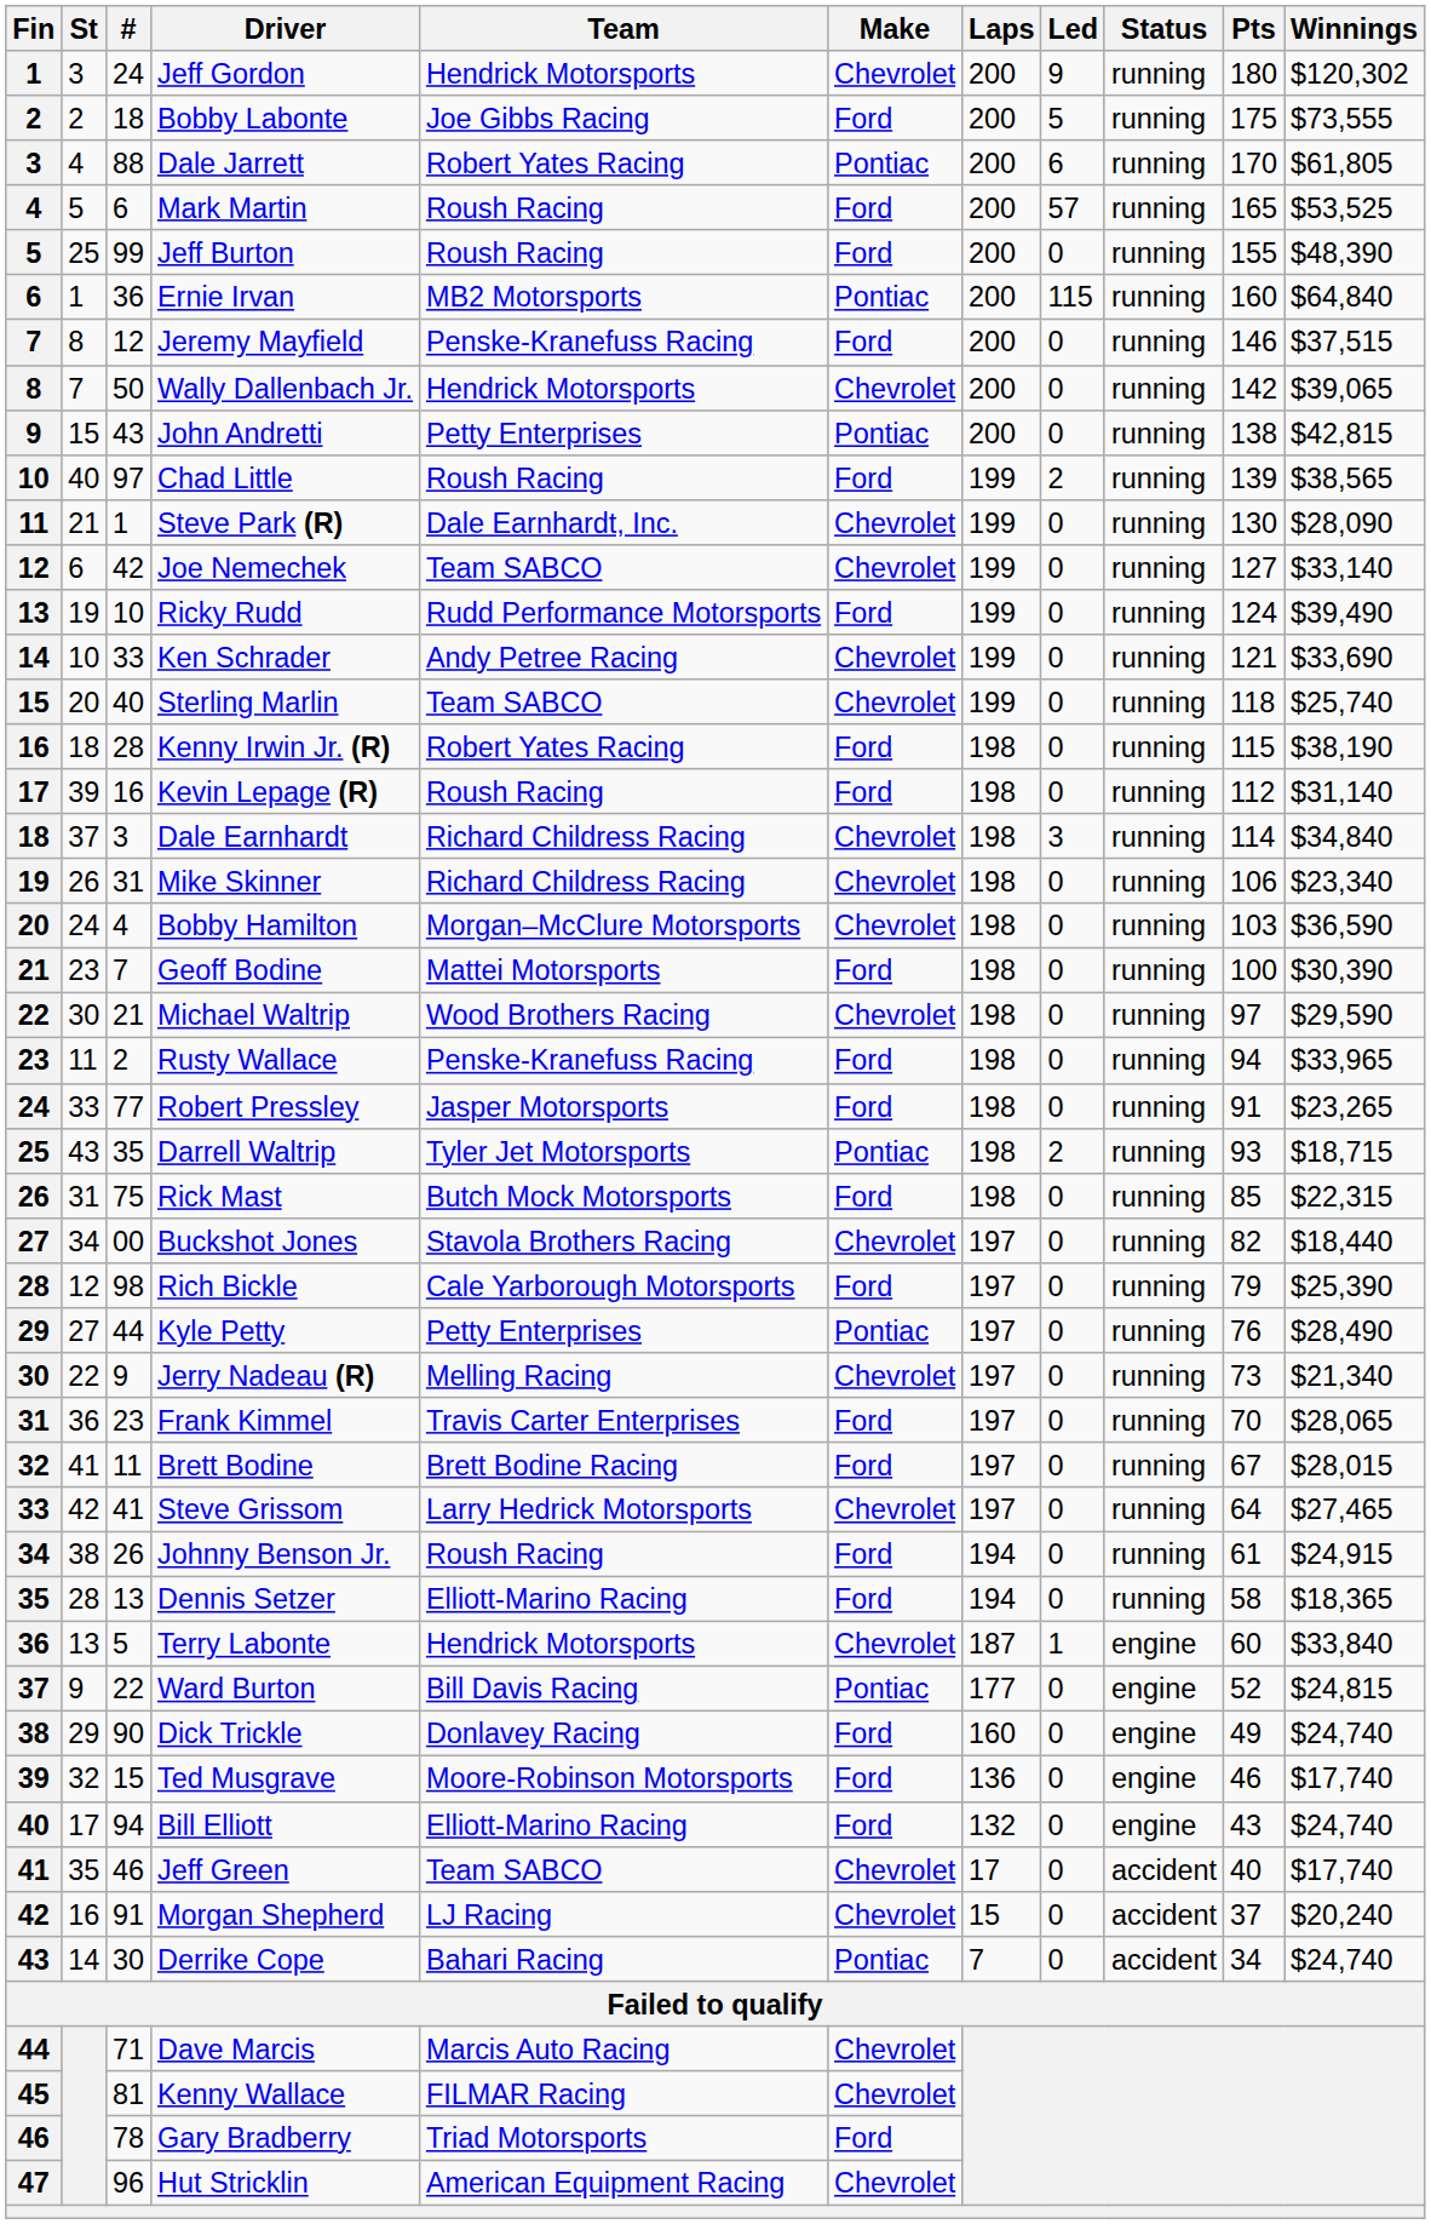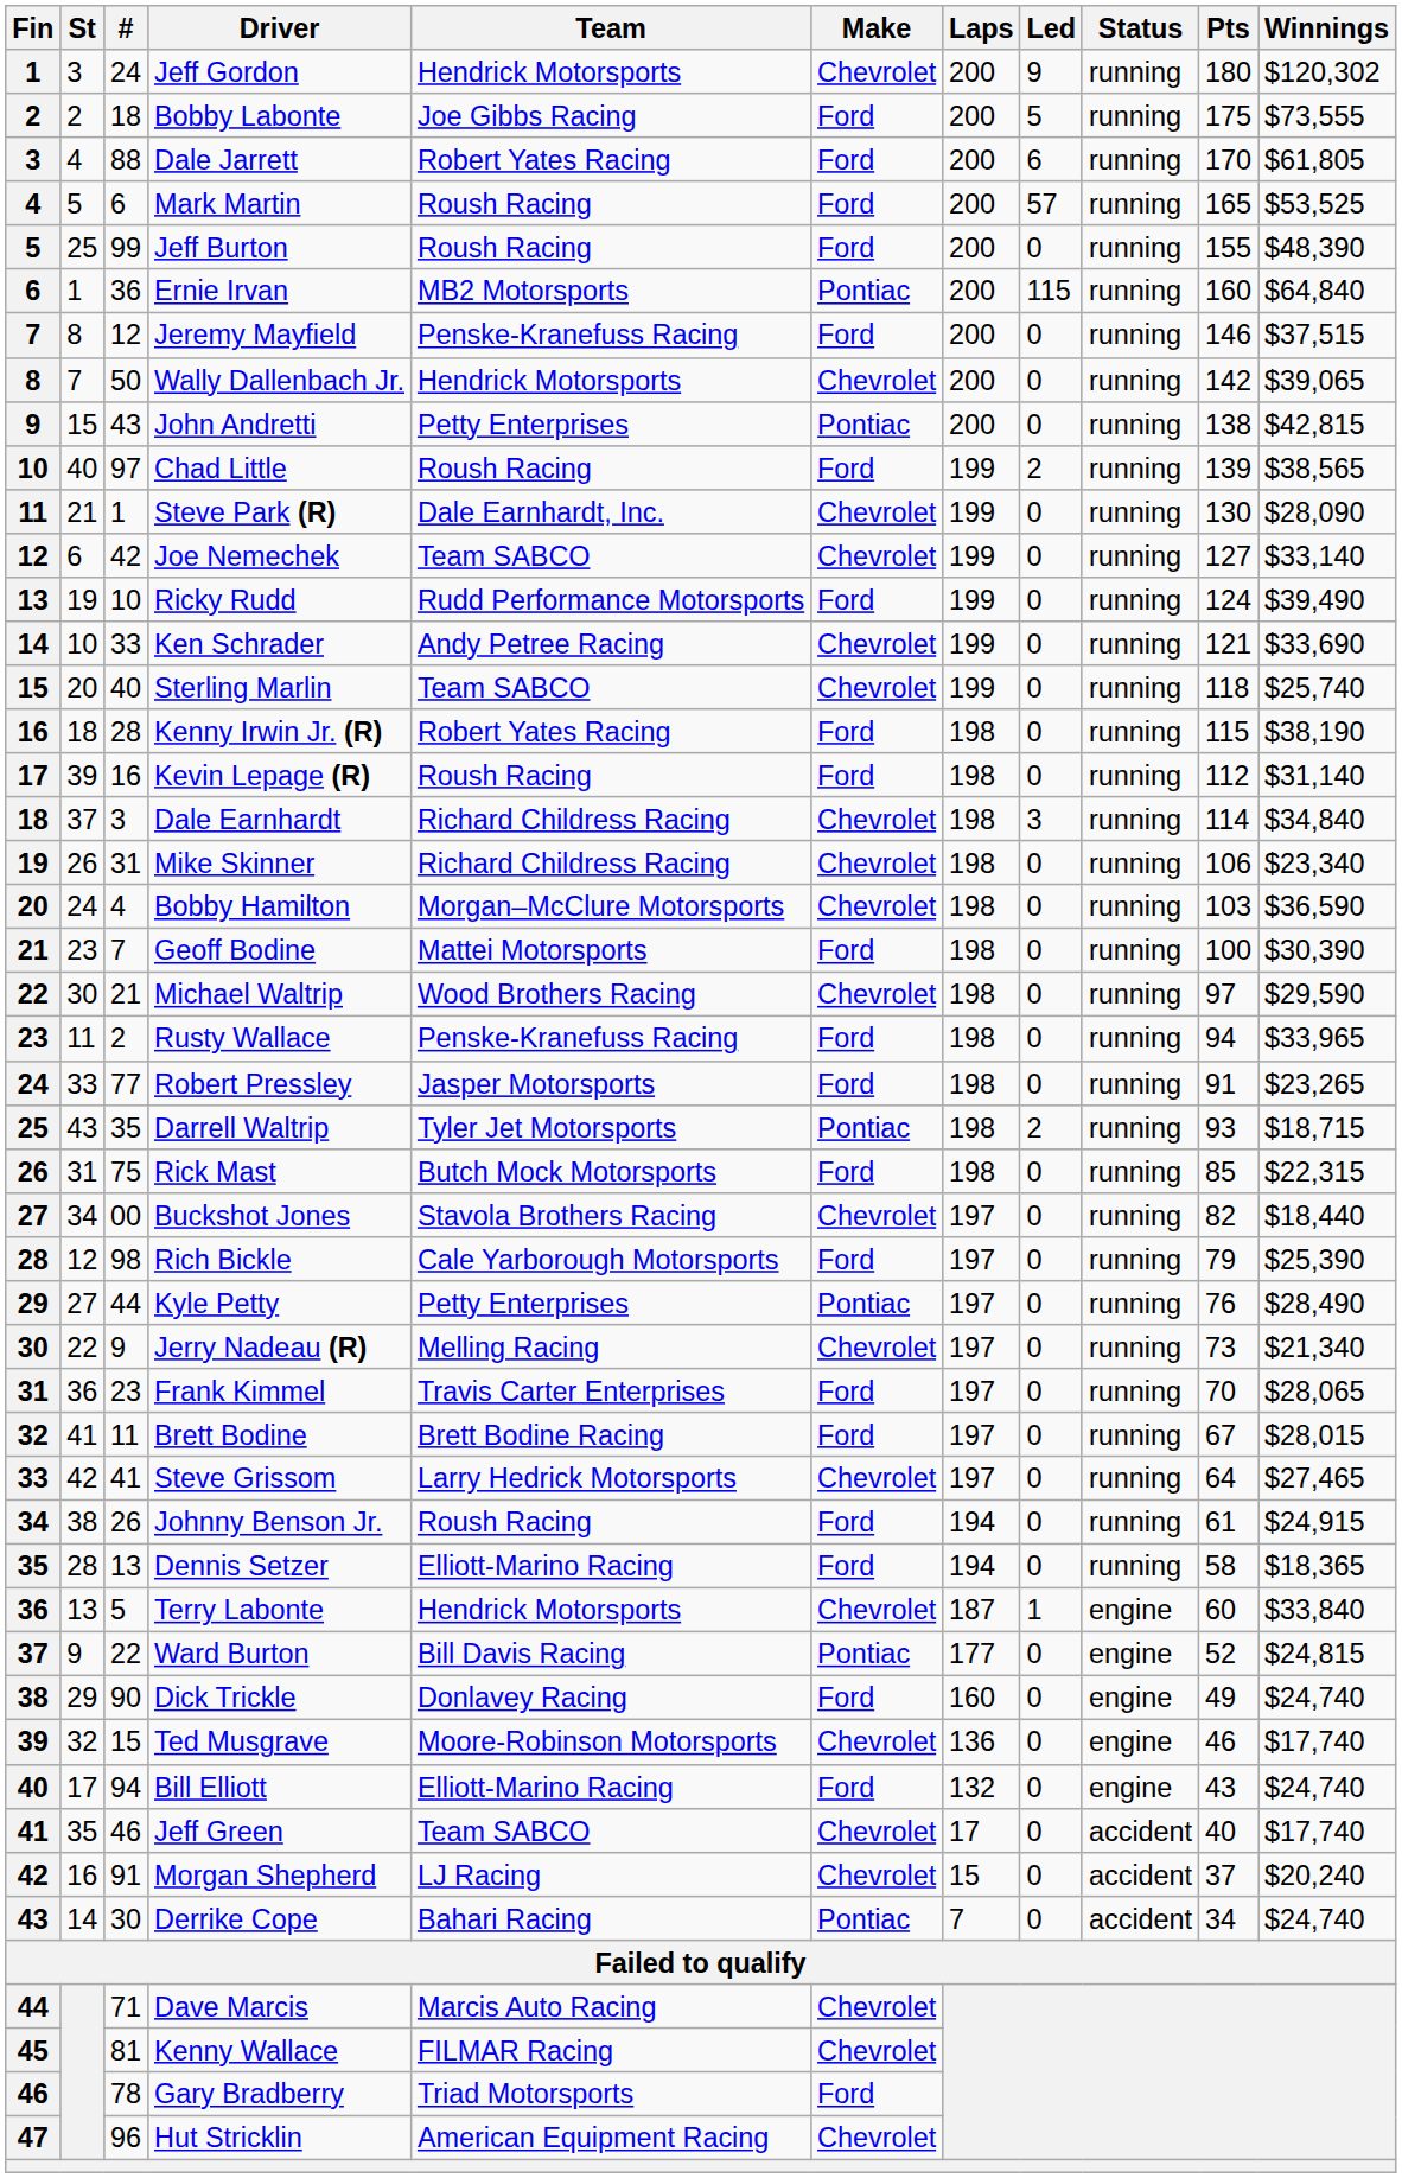 <table class="wikitable" style="font-size:95%">
 <tr>
 <th>Fin</th>
 <th>St</th>
 <th>#</th>
 <th>Driver</th>
 <th>Team</th>
 <th>Make</th>
 <th>Laps</th>
 <th>Led</th>
 <th>Status</th>
 <th>Pts</th>
 <th>Winnings</th>
 </tr>
 <tr>
 <th>1</th>
 <td>3</td>
 <td>24</td>
 <td><a href='#'>Jeff Gordon</a></td>
 <td><a href='#'>Hendrick Motorsports</a></td>
 <td><a href='#'>Chevrolet</a></td>
 <td>200</td>
 <td>9</td>
 <td>running</td>
 <td>180</td>
 <td>$120,302</td>
 </tr>
 <tr>
 <th>2</th>
 <td>2</td>
 <td>18</td>
 <td><a href='#'>Bobby Labonte</a></td>
 <td><a href='#'>Joe Gibbs Racing</a></td>
 <td><a href='#'>Ford</a></td>
 <td>200</td>
 <td>5</td>
 <td>running</td>
 <td>175</td>
 <td>$73,555</td>
 </tr>
 <tr>
 <th>3</th>
 <td>4</td>
 <td>88</td>
 <td><a href='#'>Dale Jarrett</a></td>
 <td><a href='#'>Robert Yates Racing</a></td>
-<td><a href='#'>Pontiac</a></td>
+<td><a href='#'>Ford</a></td>
 <td>200</td>
 <td>6</td>
 <td>running</td>
 <td>170</td>
 <td>$61,805</td>
 </tr>
 <tr>
 <th>4</th>
 <td>5</td>
 <td>6</td>
 <td><a href='#'>Mark Martin</a></td>
 <td><a href='#'>Roush Racing</a></td>
 <td><a href='#'>Ford</a></td>
 <td>200</td>
 <td>57</td>
 <td>running</td>
 <td>165</td>
 <td>$53,525</td>
 </tr>
 <tr>
 <th>5</th>
 <td>25</td>
 <td>99</td>
 <td><a href='#'>Jeff Burton</a></td>
 <td><a href='#'>Roush Racing</a></td>
 <td><a href='#'>Ford</a></td>
 <td>200</td>
 <td>0</td>
 <td>running</td>
 <td>155</td>
 <td>$48,390</td>
 </tr>
 <tr>
 <th>6</th>
 <td>1</td>
 <td>36</td>
 <td><a href='#'>Ernie Irvan</a></td>
 <td><a href='#'>MB2 Motorsports</a></td>
 <td><a href='#'>Pontiac</a></td>
 <td>200</td>
 <td>115</td>
 <td>running</td>
 <td>160</td>
 <td>$64,840</td>
 </tr>
 <tr>
 <th>7</th>
 <td>8</td>
 <td>12</td>
 <td><a href='#'>Jeremy Mayfield</a></td>
 <td><a href='#'>Penske-Kranefuss Racing</a></td>
 <td><a href='#'>Ford</a></td>
 <td>200</td>
 <td>0</td>
 <td>running</td>
 <td>146</td>
 <td>$37,515</td>
 </tr>
 <tr>
 <th>8</th>
 <td>7</td>
 <td>50</td>
 <td><a href='#'>Wally Dallenbach Jr.</a></td>
 <td><a href='#'>Hendrick Motorsports</a></td>
 <td><a href='#'>Chevrolet</a></td>
 <td>200</td>
 <td>0</td>
 <td>running</td>
 <td>142</td>
 <td>$39,065</td>
 </tr>
 <tr>
 <th>9</th>
 <td>15</td>
 <td>43</td>
 <td><a href='#'>John Andretti</a></td>
 <td><a href='#'>Petty Enterprises</a></td>
 <td><a href='#'>Pontiac</a></td>
 <td>200</td>
 <td>0</td>
 <td>running</td>
 <td>138</td>
 <td>$42,815</td>
 </tr>
 <tr>
 <th>10</th>
 <td>40</td>
 <td>97</td>
 <td><a href='#'>Chad Little</a></td>
 <td><a href='#'>Roush Racing</a></td>
 <td><a href='#'>Ford</a></td>
 <td>199</td>
 <td>2</td>
 <td>running</td>
 <td>139</td>
 <td>$38,565</td>
 </tr>
 <tr>
 <th>11</th>
 <td>21</td>
 <td>1</td>
 <td><a href='#'>Steve Park</a> <strong>(R)</strong></td>
 <td><a href='#'>Dale Earnhardt, Inc.</a></td>
 <td><a href='#'>Chevrolet</a></td>
 <td>199</td>
 <td>0</td>
 <td>running</td>
 <td>130</td>
 <td>$28,090</td>
 </tr>
 <tr>
 <th>12</th>
 <td>6</td>
 <td>42</td>
 <td><a href='#'>Joe Nemechek</a></td>
 <td><a href='#'>Team SABCO</a></td>
 <td><a href='#'>Chevrolet</a></td>
 <td>199</td>
 <td>0</td>
 <td>running</td>
 <td>127</td>
 <td>$33,140</td>
 </tr>
 <tr>
 <th>13</th>
 <td>19</td>
 <td>10</td>
 <td><a href='#'>Ricky Rudd</a></td>
 <td><a href='#'>Rudd Performance Motorsports</a></td>
 <td><a href='#'>Ford</a></td>
 <td>199</td>
 <td>0</td>
 <td>running</td>
 <td>124</td>
 <td>$39,490</td>
 </tr>
 <tr>
 <th>14</th>
 <td>10</td>
 <td>33</td>
 <td><a href='#'>Ken Schrader</a></td>
 <td><a href='#'>Andy Petree Racing</a></td>
 <td><a href='#'>Chevrolet</a></td>
 <td>199</td>
 <td>0</td>
 <td>running</td>
 <td>121</td>
 <td>$33,690</td>
 </tr>
 <tr>
 <th>15</th>
 <td>20</td>
 <td>40</td>
 <td><a href='#'>Sterling Marlin</a></td>
 <td><a href='#'>Team SABCO</a></td>
 <td><a href='#'>Chevrolet</a></td>
 <td>199</td>
 <td>0</td>
 <td>running</td>
 <td>118</td>
 <td>$25,740</td>
 </tr>
 <tr>
 <th>16</th>
 <td>18</td>
 <td>28</td>
 <td><a href='#'>Kenny Irwin Jr.</a> <strong>(R)</strong></td>
 <td><a href='#'>Robert Yates Racing</a></td>
 <td><a href='#'>Ford</a></td>
 <td>198</td>
 <td>0</td>
 <td>running</td>
 <td>115</td>
 <td>$38,190</td>
 </tr>
 <tr>
 <th>17</th>
 <td>39</td>
 <td>16</td>
 <td><a href='#'>Kevin Lepage</a> <strong>(R)</strong></td>
 <td><a href='#'>Roush Racing</a></td>
 <td><a href='#'>Ford</a></td>
 <td>198</td>
 <td>0</td>
 <td>running</td>
 <td>112</td>
 <td>$31,140</td>
 </tr>
 <tr>
 <th>18</th>
 <td>37</td>
 <td>3</td>
 <td><a href='#'>Dale Earnhardt</a></td>
 <td><a href='#'>Richard Childress Racing</a></td>
 <td><a href='#'>Chevrolet</a></td>
 <td>198</td>
 <td>3</td>
 <td>running</td>
 <td>114</td>
 <td>$34,840</td>
 </tr>
 <tr>
 <th>19</th>
 <td>26</td>
 <td>31</td>
 <td><a href='#'>Mike Skinner</a></td>
 <td><a href='#'>Richard Childress Racing</a></td>
 <td><a href='#'>Chevrolet</a></td>
 <td>198</td>
 <td>0</td>
 <td>running</td>
 <td>106</td>
 <td>$23,340</td>
 </tr>
 <tr>
 <th>20</th>
 <td>24</td>
 <td>4</td>
 <td><a href='#'>Bobby Hamilton</a></td>
 <td><a href='#'>Morgan–McClure Motorsports</a></td>
 <td><a href='#'>Chevrolet</a></td>
 <td>198</td>
 <td>0</td>
 <td>running</td>
 <td>103</td>
 <td>$36,590</td>
 </tr>
 <tr>
 <th>21</th>
 <td>23</td>
 <td>7</td>
 <td><a href='#'>Geoff Bodine</a></td>
 <td><a href='#'>Mattei Motorsports</a></td>
 <td><a href='#'>Ford</a></td>
 <td>198</td>
 <td>0</td>
 <td>running</td>
 <td>100</td>
 <td>$30,390</td>
 </tr>
 <tr>
 <th>22</th>
 <td>30</td>
 <td>21</td>
 <td><a href='#'>Michael Waltrip</a></td>
 <td><a href='#'>Wood Brothers Racing</a></td>
 <td><a href='#'>Chevrolet</a></td>
 <td>198</td>
 <td>0</td>
 <td>running</td>
 <td>97</td>
 <td>$29,590</td>
 </tr>
 <tr>
 <th>23</th>
 <td>11</td>
 <td>2</td>
 <td><a href='#'>Rusty Wallace</a></td>
 <td><a href='#'>Penske-Kranefuss Racing</a></td>
 <td><a href='#'>Ford</a></td>
 <td>198</td>
 <td>0</td>
 <td>running</td>
 <td>94</td>
 <td>$33,965</td>
 </tr>
 <tr>
 <th>24</th>
 <td>33</td>
 <td>77</td>
 <td><a href='#'>Robert Pressley</a></td>
 <td><a href='#'>Jasper Motorsports</a></td>
 <td><a href='#'>Ford</a></td>
 <td>198</td>
 <td>0</td>
 <td>running</td>
 <td>91</td>
 <td>$23,265</td>
 </tr>
 <tr>
 <th>25</th>
 <td>43</td>
 <td>35</td>
 <td><a href='#'>Darrell Waltrip</a></td>
 <td><a href='#'>Tyler Jet Motorsports</a></td>
 <td><a href='#'>Pontiac</a></td>
 <td>198</td>
 <td>2</td>
 <td>running</td>
 <td>93</td>
 <td>$18,715</td>
 </tr>
 <tr>
 <th>26</th>
 <td>31</td>
 <td>75</td>
 <td><a href='#'>Rick Mast</a></td>
 <td><a href='#'>Butch Mock Motorsports</a></td>
 <td><a href='#'>Ford</a></td>
 <td>198</td>
 <td>0</td>
 <td>running</td>
 <td>85</td>
 <td>$22,315</td>
 </tr>
 <tr>
 <th>27</th>
 <td>34</td>
 <td>00</td>
 <td><a href='#'>Buckshot Jones</a></td>
 <td><a href='#'>Stavola Brothers Racing</a></td>
 <td><a href='#'>Chevrolet</a></td>
 <td>197</td>
 <td>0</td>
 <td>running</td>
 <td>82</td>
 <td>$18,440</td>
 </tr>
 <tr>
 <th>28</th>
 <td>12</td>
 <td>98</td>
 <td><a href='#'>Rich Bickle</a></td>
 <td><a href='#'>Cale Yarborough Motorsports</a></td>
 <td><a href='#'>Ford</a></td>
 <td>197</td>
 <td>0</td>
 <td>running</td>
 <td>79</td>
 <td>$25,390</td>
 </tr>
 <tr>
 <th>29</th>
 <td>27</td>
 <td>44</td>
 <td><a href='#'>Kyle Petty</a></td>
 <td><a href='#'>Petty Enterprises</a></td>
 <td><a href='#'>Pontiac</a></td>
 <td>197</td>
 <td>0</td>
 <td>running</td>
 <td>76</td>
 <td>$28,490</td>
 </tr>
 <tr>
 <th>30</th>
 <td>22</td>
 <td>9</td>
 <td><a href='#'>Jerry Nadeau</a> <strong>(R)</strong></td>
 <td><a href='#'>Melling Racing</a></td>
 <td><a href='#'>Chevrolet</a></td>
 <td>197</td>
 <td>0</td>
 <td>running</td>
 <td>73</td>
 <td>$21,340</td>
 </tr>
 <tr>
 <th>31</th>
 <td>36</td>
 <td>23</td>
 <td><a href='#'>Frank Kimmel</a></td>
 <td><a href='#'>Travis Carter Enterprises</a></td>
 <td><a href='#'>Ford</a></td>
 <td>197</td>
 <td>0</td>
 <td>running</td>
 <td>70</td>
 <td>$28,065</td>
 </tr>
 <tr>
 <th>32</th>
 <td>41</td>
 <td>11</td>
 <td><a href='#'>Brett Bodine</a></td>
 <td><a href='#'>Brett Bodine Racing</a></td>
 <td><a href='#'>Ford</a></td>
 <td>197</td>
 <td>0</td>
 <td>running</td>
 <td>67</td>
 <td>$28,015</td>
 </tr>
 <tr>
 <th>33</th>
 <td>42</td>
 <td>41</td>
 <td><a href='#'>Steve Grissom</a></td>
 <td><a href='#'>Larry Hedrick Motorsports</a></td>
 <td><a href='#'>Chevrolet</a></td>
 <td>197</td>
 <td>0</td>
 <td>running</td>
 <td>64</td>
 <td>$27,465</td>
 </tr>
 <tr>
 <th>34</th>
 <td>38</td>
 <td>26</td>
 <td><a href='#'>Johnny Benson Jr.</a></td>
 <td><a href='#'>Roush Racing</a></td>
 <td><a href='#'>Ford</a></td>
 <td>194</td>
 <td>0</td>
 <td>running</td>
 <td>61</td>
 <td>$24,915</td>
 </tr>
 <tr>
 <th>35</th>
 <td>28</td>
 <td>13</td>
 <td><a href='#'>Dennis Setzer</a></td>
 <td><a href='#'>Elliott-Marino Racing</a></td>
 <td><a href='#'>Ford</a></td>
 <td>194</td>
 <td>0</td>
 <td>running</td>
 <td>58</td>
 <td>$18,365</td>
 </tr>
 <tr>
 <th>36</th>
 <td>13</td>
 <td>5</td>
 <td><a href='#'>Terry Labonte</a></td>
 <td><a href='#'>Hendrick Motorsports</a></td>
 <td><a href='#'>Chevrolet</a></td>
 <td>187</td>
 <td>1</td>
 <td>engine</td>
 <td>60</td>
 <td>$33,840</td>
 </tr>
 <tr>
 <th>37</th>
 <td>9</td>
 <td>22</td>
 <td><a href='#'>Ward Burton</a></td>
 <td><a href='#'>Bill Davis Racing</a></td>
 <td><a href='#'>Pontiac</a></td>
 <td>177</td>
 <td>0</td>
 <td>engine</td>
 <td>52</td>
 <td>$24,815</td>
 </tr>
 <tr>
 <th>38</th>
 <td>29</td>
 <td>90</td>
 <td><a href='#'>Dick Trickle</a></td>
 <td><a href='#'>Donlavey Racing</a></td>
 <td><a href='#'>Ford</a></td>
 <td>160</td>
 <td>0</td>
 <td>engine</td>
 <td>49</td>
 <td>$24,740</td>
 </tr>
 <tr>
 <th>39</th>
 <td>32</td>
 <td>15</td>
 <td><a href='#'>Ted Musgrave</a></td>
 <td><a href='#'>Moore-Robinson Motorsports</a></td>
-<td><a href='#'>Ford</a></td>
+<td><a href='#'>Chevrolet</a></td>
 <td>136</td>
 <td>0</td>
 <td>engine</td>
 <td>46</td>
 <td>$17,740</td>
 </tr>
 <tr>
 <th>40</th>
 <td>17</td>
 <td>94</td>
 <td><a href='#'>Bill Elliott</a></td>
 <td><a href='#'>Elliott-Marino Racing</a></td>
 <td><a href='#'>Ford</a></td>
 <td>132</td>
 <td>0</td>
 <td>engine</td>
 <td>43</td>
 <td>$24,740</td>
 </tr>
 <tr>
 <th>41</th>
 <td>35</td>
 <td>46</td>
 <td><a href='#'>Jeff Green</a></td>
 <td><a href='#'>Team SABCO</a></td>
 <td><a href='#'>Chevrolet</a></td>
 <td>17</td>
 <td>0</td>
 <td>accident</td>
 <td>40</td>
 <td>$17,740</td>
 </tr>
 <tr>
 <th>42</th>
 <td>16</td>
 <td>91</td>
 <td><a href='#'>Morgan Shepherd</a></td>
 <td><a href='#'>LJ Racing</a></td>
 <td><a href='#'>Chevrolet</a></td>
 <td>15</td>
 <td>0</td>
 <td>accident</td>
 <td>37</td>
 <td>$20,240</td>
 </tr>
 <tr>
 <th>43</th>
 <td>14</td>
 <td>30</td>
 <td><a href='#'>Derrike Cope</a></td>
 <td><a href='#'>Bahari Racing</a></td>
 <td><a href='#'>Pontiac</a></td>
 <td>7</td>
 <td>0</td>
 <td>accident</td>
 <td>34</td>
 <td>$24,740</td>
 </tr>
 <tr>
 <th colspan="11">Failed to qualify</th>
 </tr>
 <tr>
 <th>44</th>
 <th rowspan="4"></th>
 <td>71</td>
 <td><a href='#'>Dave Marcis</a></td>
 <td><a href='#'>Marcis Auto Racing</a></td>
 <td><a href='#'>Chevrolet</a></td>
 <th colspan="5" rowspan="4"></th>
 </tr>
 <tr>
 <th>45</th>
 <td>81</td>
 <td><a href='#'>Kenny Wallace</a></td>
 <td><a href='#'>FILMAR Racing</a></td>
 <td><a href='#'>Chevrolet</a></td>
 </tr>
 <tr>
 <th>46</th>
 <td>78</td>
 <td><a href='#'>Gary Bradberry</a></td>
 <td><a href='#'>Triad Motorsports</a></td>
 <td><a href='#'>Ford</a></td>
 </tr>
 <tr>
 <th>47</th>
 <td>96</td>
 <td><a href='#'>Hut Stricklin</a></td>
 <td><a href='#'>American Equipment Racing</a></td>
 <td><a href='#'>Chevrolet</a></td>
 </tr>
 <tr>
 <th colspan="11"></th>
 </tr>
 </table>
